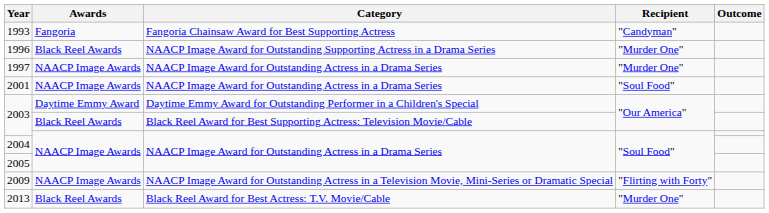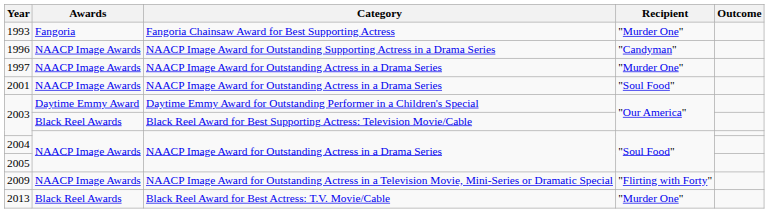 <table class="wikitable sortable">
 <tr>
 <th>Year</th>
 <th>Awards</th>
 <th>Category</th>
 <th>Recipient</th>
 <th>Outcome</th>
 </tr>
 <tr>
 <td>1993</td>
 <td><a href='#'>Fangoria</a></td>
 <td><a href='#'>Fangoria Chainsaw Award for Best Supporting Actress</a></td>
-<td>"<a href='#'>Candyman</a>"</td>
+<td>"<a href='#'>Murder One</a>"</td>
 <td></td>
 </tr>
 <tr>
 <td>1996</td>
-<td><a href='#'>Black Reel Awards</a></td>
+<td><a href='#'>NAACP Image Awards</a></td>
 <td><a href='#'>NAACP Image Award for Outstanding Supporting Actress in a Drama Series</a></td>
-<td>"<a href='#'>Murder One</a>"</td>
+<td>"<a href='#'>Candyman</a>"</td>
 <td></td>
 </tr>
 <tr>
 <td>1997</td>
 <td><a href='#'>NAACP Image Awards</a></td>
 <td><a href='#'>NAACP Image Award for Outstanding Actress in a Drama Series</a></td>
 <td>"<a href='#'>Murder One</a>"</td>
 <td></td>
 </tr>
 <tr>
 <td>2001</td>
 <td><a href='#'>NAACP Image Awards</a></td>
 <td><a href='#'>NAACP Image Award for Outstanding Actress in a Drama Series</a></td>
 <td>"<a href='#'>Soul Food</a>"</td>
 <td></td>
 </tr>
 <tr>
 <td rowspan=3>2003</td>
 <td><a href='#'>Daytime Emmy Award</a></td>
 <td><a href='#'>Daytime Emmy Award for Outstanding Performer in a Children's Special</a></td>
 <td rowspan=2>"<a href='#'>Our America</a>"</td>
 <td></td>
 </tr>
 <tr>
 <td><a href='#'>Black Reel Awards</a></td>
 <td><a href='#'>Black Reel Award for Best Supporting Actress: Television Movie/Cable</a></td>
 <td></td>
 </tr>
 <tr>
 <td rowspan=3><a href='#'>NAACP Image Awards</a></td>
 <td rowspan=3><a href='#'>NAACP Image Award for Outstanding Actress in a Drama Series</a></td>
 <td rowspan=3>"<a href='#'>Soul Food</a>"</td>
 <td></td>
 </tr>
 <tr>
 <td>2004</td>
 <td></td>
 </tr>
 <tr>
 <td>2005</td>
 <td></td>
 </tr>
 <tr>
 <td>2009</td>
 <td><a href='#'>NAACP Image Awards</a></td>
 <td><a href='#'>NAACP Image Award for Outstanding Actress in a Television Movie, Mini-Series or Dramatic Special</a></td>
 <td>"<a href='#'>Flirting with Forty</a>"</td>
 <td></td>
 </tr>
 <tr>
 <td>2013</td>
 <td><a href='#'>Black Reel Awards</a></td>
 <td><a href='#'>Black Reel Award for Best Actress: T.V. Movie/Cable</a></td>
 <td>"<a href='#'>Murder One</a>"</td>
 <td></td>
 </tr>
 </table>
